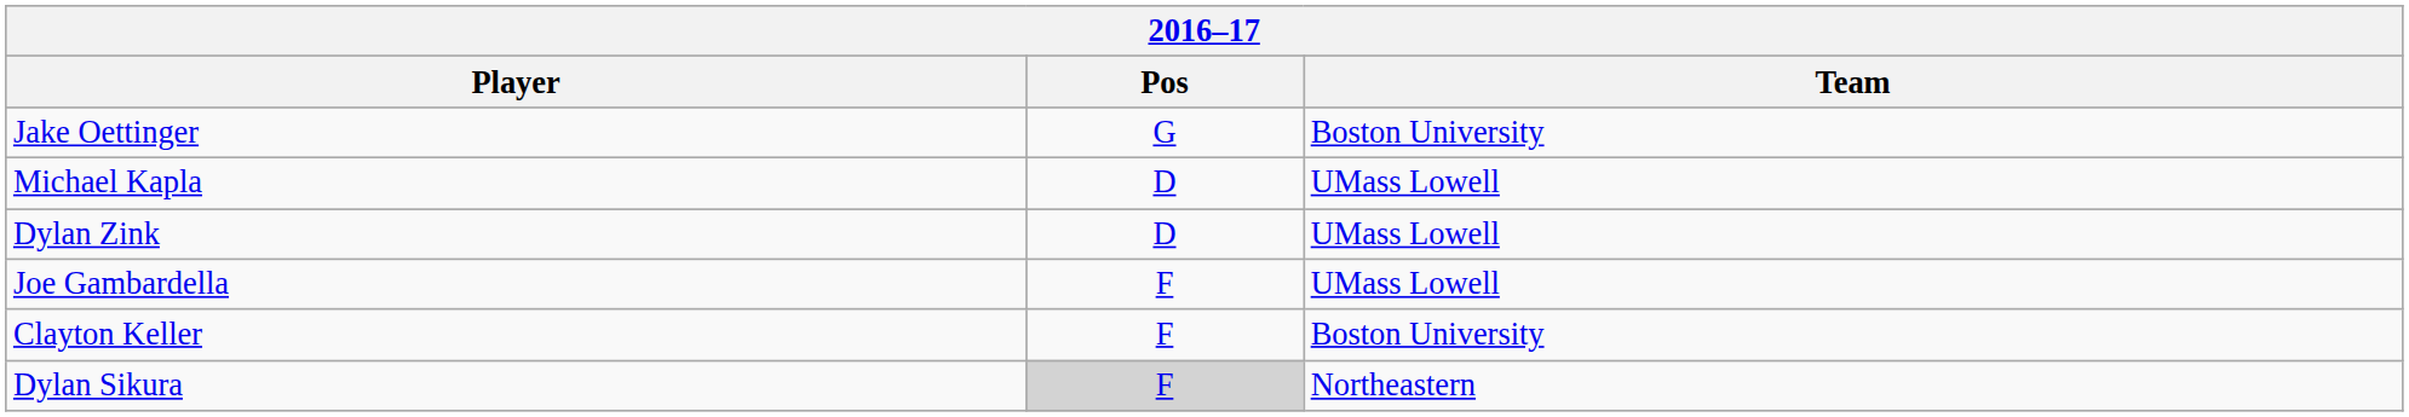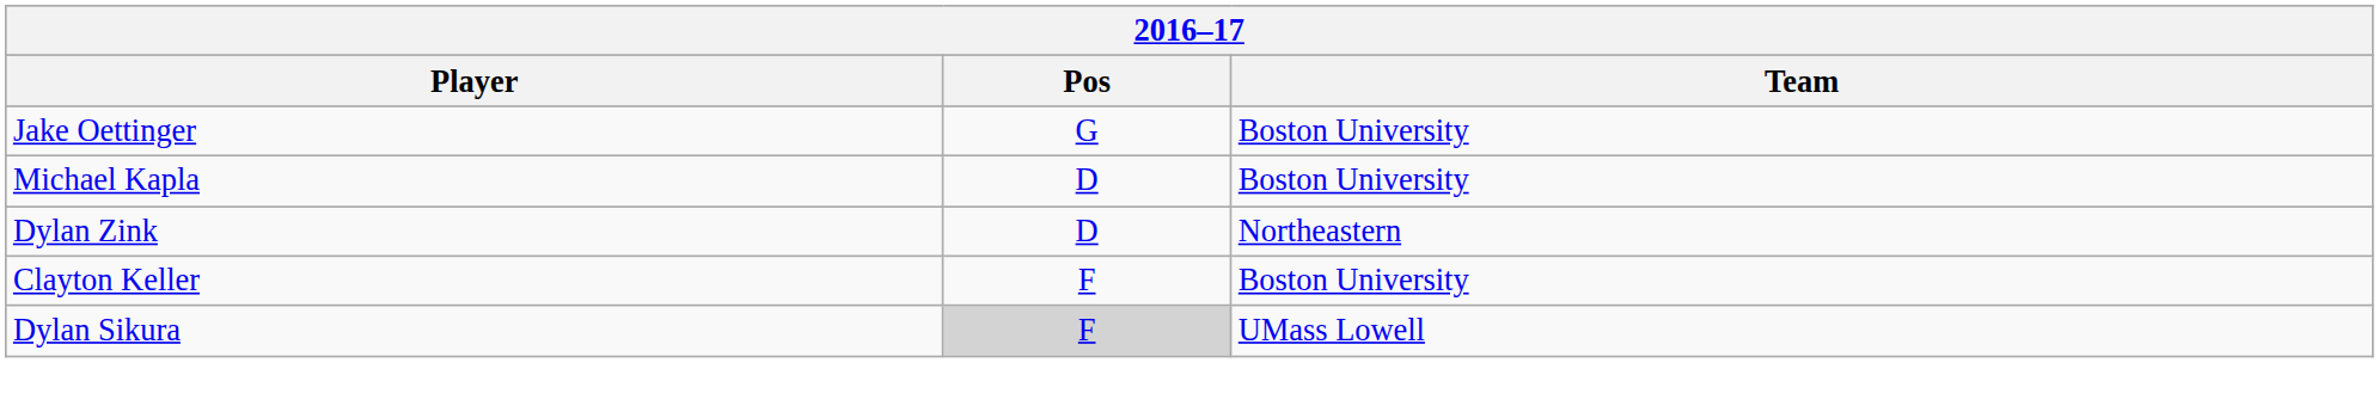 <table class="wikitable" width=95%>
 <tr>
 <th colspan=3><a href='#'>2016–17</a></th>
 </tr>
 <tr>
 <th>Player</th>
 <th>Pos</th>
 <th>Team</th>
 </tr>
 <tr>
 <td><a href='#'>Jake Oettinger</a></td>
 <td align=center><a href='#'>G</a></td>
 <td><a href='#'>Boston University</a></td>
 </tr>
 <tr>
 <td><a href='#'>Michael Kapla</a></td>
 <td align=center><a href='#'>D</a></td>
-<td><a href='#'>UMass Lowell</a></td>
+<td><a href='#'>Boston University</a></td>
 </tr>
 <tr>
 <td><a href='#'>Dylan Zink</a></td>
 <td align=center><a href='#'>D</a></td>
-<td><a href='#'>UMass Lowell</a></td>
-</tr>
-<tr>
-<td><a href='#'>Joe Gambardella</a></td>
-<td align=center><a href='#'>F</a></td>
-<td><a href='#'>UMass Lowell</a></td>
+<td><a href='#'>Northeastern</a></td>
 </tr>
 <tr>
 <td><a href='#'>Clayton Keller</a></td>
 <td align=center><a href='#'>F</a></td>
 <td><a href='#'>Boston University</a></td>
 </tr>
 <tr>
 <td><a href='#'>Dylan Sikura</a></td>
 <td align=center style="background: lightgrey;"><a href='#'>F</a></td>
-<td><a href='#'>Northeastern</a></td>
+<td><a href='#'>UMass Lowell</a></td>
 </tr>
 </table>
